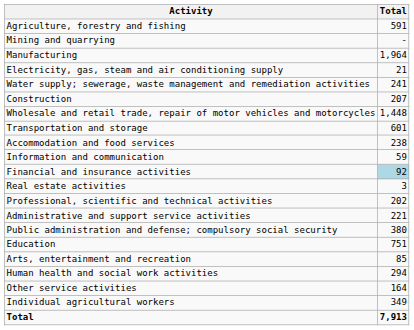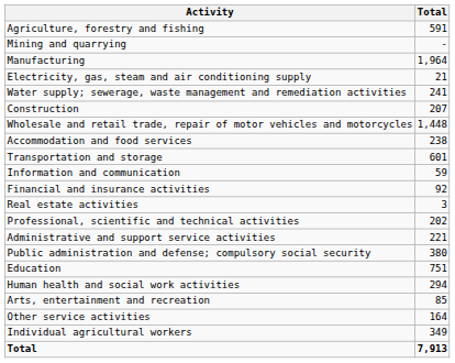 <table class="wikitable sortable" style="font-size:95%;">
 <tr>
 <th>Activity</th>
 <th>Total</th>
 </tr>
 <tr>
 <td>Agriculture, forestry and fishing</td>
 <td align="right">591</td>
 </tr>
 <tr>
 <td>Mining and quarrying</td>
 <td align="right">-</td>
 </tr>
 <tr>
 <td>Manufacturing</td>
 <td align="right">1,964</td>
 </tr>
 <tr>
 <td>Electricity, gas, steam and air conditioning supply</td>
 <td align="right">21</td>
 </tr>
 <tr>
 <td>Water supply; sewerage, waste management and remediation activities</td>
 <td align="right">241</td>
 </tr>
 <tr>
 <td>Construction</td>
 <td align="right">207</td>
 </tr>
 <tr>
 <td>Wholesale and retail trade, repair of motor vehicles and motorcycles</td>
 <td align="right">1,448</td>
 </tr>
 <tr>
+<td>Accommodation and food services</td>
+<td align="right">238</td>
+</tr>
+<tr>
 <td>Transportation and storage</td>
 <td align="right">601</td>
-</tr>
-<tr>
-<td>Accommodation and food services</td>
-<td align="right">238</td>
 </tr>
 <tr>
 <td>Information and communication</td>
 <td align="right">59</td>
 </tr>
 <tr>
 <td>Financial and insurance activities</td>
-<td align="right" style="background: lightblue;">92</td>
+<td align="right">92</td>
 </tr>
 <tr>
 <td>Real estate activities</td>
 <td align="right">3</td>
 </tr>
 <tr>
 <td>Professional, scientific and technical activities</td>
 <td align="right">202</td>
 </tr>
 <tr>
 <td>Administrative and support service activities</td>
 <td align="right">221</td>
 </tr>
 <tr>
 <td>Public administration and defense; compulsory social security</td>
 <td align="right">380</td>
 </tr>
 <tr>
 <td>Education</td>
 <td align="right">751</td>
 </tr>
 <tr>
+<td>Human health and social work activities</td>
+<td align="right">294</td>
+</tr>
+<tr>
 <td>Arts, entertainment and recreation</td>
 <td align="right">85</td>
-</tr>
-<tr>
-<td>Human health and social work activities</td>
-<td align="right">294</td>
 </tr>
 <tr>
 <td>Other service activities</td>
 <td align="right">164</td>
 </tr>
 <tr>
 <td>Individual agricultural workers</td>
 <td align="right">349</td>
 </tr>
 <tr class="sortbottom">
 <td><strong>Total</strong></td>
 <td align="right"><strong>7,913</strong></td>
 </tr>
 </table>
